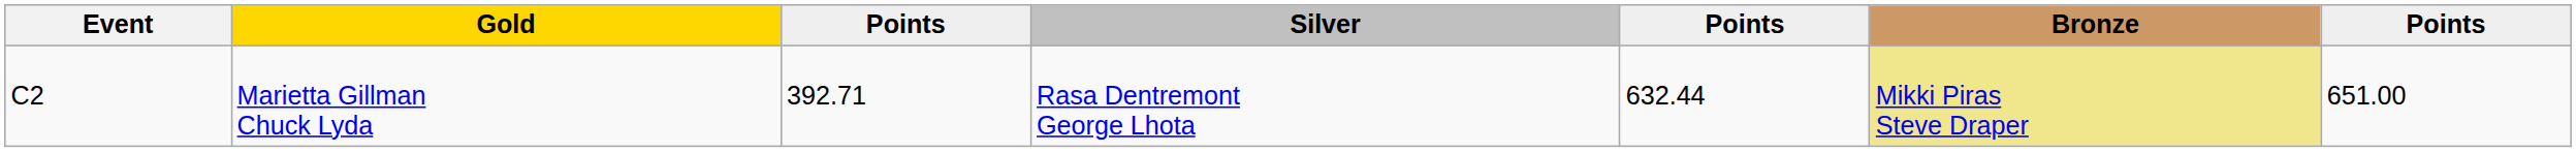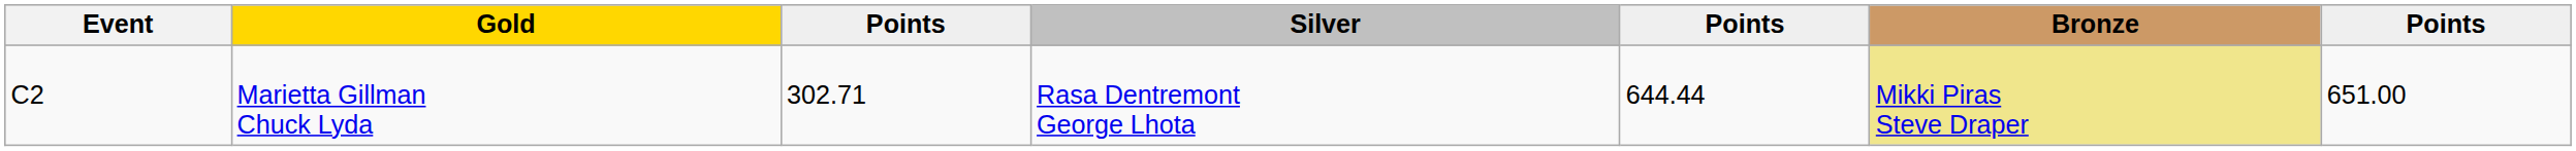 <table class="wikitable" width=100%>
 <tr>
 <th>Event</th>
 <td align=center bgcolor="gold"><strong>Gold</strong></td>
 <td align=center bgcolor="EFEFEF"><strong>Points</strong></td>
 <td align=center bgcolor="silver"><strong>Silver</strong></td>
 <td align=center bgcolor="EFEFEF"><strong>Points</strong></td>
 <td align=center bgcolor="CC9966"><strong>Bronze</strong></td>
 <td align=center bgcolor="EFEFEF"><strong>Points</strong></td>
 </tr>
 <tr>
 <td>C2</td>
 <td><br><a href='#'>Marietta Gillman</a><br><a href='#'>Chuck Lyda</a></td>
-<td>392.71</td>
+<td>302.71</td>
 <td><br><a href='#'>Rasa Dentremont</a><br><a href='#'>George Lhota</a></td>
-<td>632.44</td>
+<td>644.44</td>
 <td style="background: khaki;"><br><a href='#'>Mikki Piras</a><br><a href='#'>Steve Draper</a></td>
 <td>651.00</td>
 </tr>
 </table>
